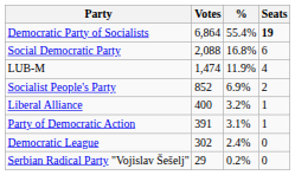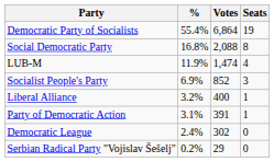 <table class="wikitable">
 <tr>
 <th>Party</th>
+<th>%</th>
 <th>Votes</th>
-<th>%</th>
 <th>Seats</th>
 </tr>
 <tr>
 <td><a href='#'>Democratic Party of Socialists</a></td>
+<td>55.4%</td>
 <td>6,864</td>
-<td>55.4%</td>
-<td><strong>19</strong></td>
+<td>19</td>
 </tr>
 <tr>
 <td><a href='#'>Social Democratic Party</a></td>
+<td>16.8%</td>
 <td>2,088</td>
-<td>16.8%</td>
-<td>6</td>
+<td>8</td>
 </tr>
 <tr>
 <td>LUB-M</td>
+<td>11.9%</td>
 <td>1,474</td>
-<td>11.9%</td>
 <td>4</td>
 </tr>
 <tr>
 <td><a href='#'>Socialist People's Party</a></td>
+<td>6.9%</td>
 <td>852</td>
-<td>6.9%</td>
-<td>2</td>
+<td>3</td>
 </tr>
 <tr>
 <td><a href='#'>Liberal Alliance</a></td>
+<td>3.2%</td>
 <td>400</td>
-<td>3.2%</td>
 <td>1</td>
 </tr>
 <tr>
 <td><a href='#'>Party of Democratic Action</a></td>
+<td>3.1%</td>
 <td>391</td>
-<td>3.1%</td>
 <td>1</td>
 </tr>
 <tr>
 <td><a href='#'>Democratic League</a></td>
+<td>2.4%</td>
 <td>302</td>
-<td>2.4%</td>
 <td>0</td>
 </tr>
 <tr>
 <td><a href='#'>Serbian Radical Party</a> "Vojislav Šešelj"</td>
+<td>0.2%</td>
 <td>29</td>
-<td>0.2%</td>
 <td>0</td>
 </tr>
 </table>
